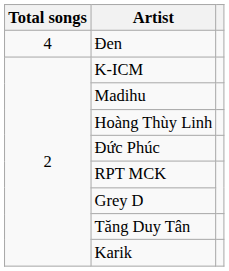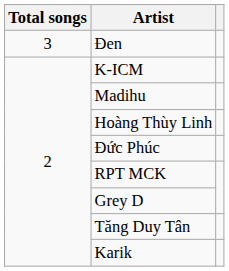 <table class="wikitable sortable">
 <tr>
 <th>Total songs</th>
 <th>Artist</th>
 <th class="unsortable"></th>
 </tr>
 <tr>
-<td align="center">4</td>
+<td align="center">3</td>
 <td>Đen</td>
 <td></td>
 </tr>
 <tr>
 <td rowspan="8" align="center">2</td>
 <td>K-ICM</td>
 <td></td>
 </tr>
 <tr>
 <td>Madihu</td>
 <td></td>
 </tr>
 <tr>
 <td>Hoàng Thùy Linh</td>
 <td></td>
 </tr>
 <tr>
 <td>Đức Phúc</td>
 <td></td>
 </tr>
 <tr>
 <td>RPT MCK</td>
 </tr>
 <tr>
 <td>Grey D</td>
 </tr>
 <tr>
 <td>Tăng Duy Tân</td>
 <td></td>
 </tr>
 <tr>
 <td>Karik</td>
 <td></td>
 </tr>
 </table>
